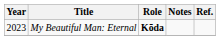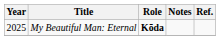 <table class="wikitable">
 <tr>
 <th>Year</th>
 <th>Title</th>
 <th>Role</th>
 <th>Notes</th>
 <th>Ref.</th>
 </tr>
 <tr>
-<td>2023</td>
+<td>2025</td>
 <td><em>My Beautiful Man: Eternal</em></td>
 <td><strong>Kōda</strong></td>
 <td></td>
 <td></td>
 </tr>
 <tr>
 </tr>
 </table>
